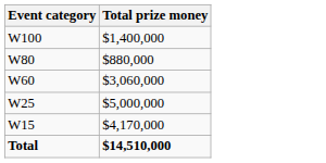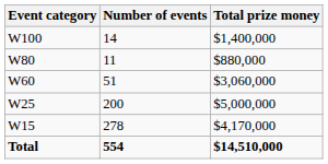 <table class="wikitable">
 <tr>
 <th>Event category</th>
+<th>Number of events</th>
 <th>Total prize money</th>
 </tr>
 <tr>
 <td>W100</td>
+<td>14</td>
 <td>$1,400,000</td>
 </tr>
 <tr>
 <td>W80</td>
+<td>11</td>
 <td>$880,000</td>
 </tr>
 <tr>
 <td>W60</td>
+<td>51</td>
 <td>$3,060,000</td>
 </tr>
 <tr>
 <td>W25</td>
+<td>200</td>
 <td>$5,000,000</td>
 </tr>
 <tr>
 <td>W15</td>
+<td>278</td>
 <td>$4,170,000</td>
 </tr>
 <tr>
 <td><strong>Total</strong></td>
+<td><strong>554</strong></td>
 <td><strong>$14,510,000</strong></td>
 </tr>
 </table>
